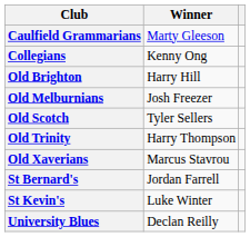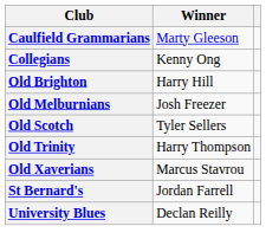 <table class="wikitable plainrowheaders">
 <tr>
 <th>Club</th>
 <th>Winner</th>
 <th></th>
 </tr>
 <tr>
 <th style="text-align:left"><a href='#'>Caulfield Grammarians</a></th>
 <td><a href='#'>Marty Gleeson</a></td>
 <td align="center"></td>
 </tr>
 <tr>
 <th style="text-align:left"><a href='#'>Collegians</a></th>
 <td>Kenny Ong</td>
 <td align="center"></td>
 </tr>
 <tr>
 <th style="text-align:left"><a href='#'>Old Brighton</a></th>
 <td>Harry Hill</td>
 <td align="center"></td>
 </tr>
 <tr>
 <th style="text-align:left"><a href='#'>Old Melburnians</a></th>
 <td>Josh Freezer</td>
 <td align="center"></td>
 </tr>
 <tr>
 <th style="text-align:left"><a href='#'>Old Scotch</a></th>
 <td>Tyler Sellers</td>
 <td align="center"></td>
 </tr>
 <tr>
 <th style="text-align:left"><a href='#'>Old Trinity</a></th>
 <td>Harry Thompson</td>
 <td align="center"></td>
 </tr>
 <tr>
 <th style="text-align:left"><a href='#'>Old Xaverians</a></th>
 <td>Marcus Stavrou</td>
 <td align="center"></td>
 </tr>
 <tr>
 <th style="text-align:left"><a href='#'>St Bernard's</a></th>
 <td>Jordan Farrell</td>
 <td align="center"></td>
 </tr>
 <tr>
-<th style="text-align:left"><a href='#'>St Kevin's</a></th>
-<td>Luke Winter</td>
-<td align="center"></td>
-</tr>
-<tr>
 <th style="text-align:left"><a href='#'>University Blues</a></th>
 <td>Declan Reilly</td>
 <td align="center"></td>
 </tr>
 </table>
